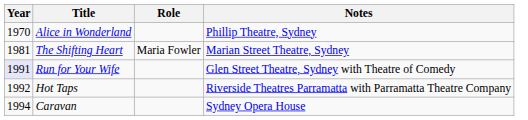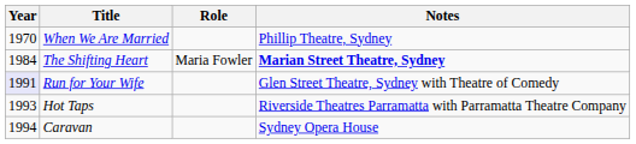 <table class= wikitable>
 <tr>
 <th>Year</th>
 <th>Title</th>
 <th>Role</th>
 <th>Notes</th>
 </tr>
 <tr>
 <td>1970</td>
-<td><em><a href='#'>Alice in Wonderland</a></em></td>
+<td><em><a href='#'>When We Are Married</a></em></td>
 <td></td>
 <td><a href='#'>Phillip Theatre, Sydney</a></td>
 </tr>
 <tr>
-<td>1981</td>
+<td>1984</td>
 <td><em><a href='#'>The Shifting Heart</a></em></td>
 <td>Maria Fowler</td>
-<td><a href='#'>Marian Street Theatre, Sydney</a></td>
+<td><strong><a href='#'>Marian Street Theatre, Sydney</a></strong></td>
 </tr>
 <tr>
 <td style="background: lavender;">1991</td>
 <td><em><a href='#'>Run for Your Wife</a></em></td>
 <td></td>
 <td><a href='#'>Glen Street Theatre, Sydney</a> with Theatre of Comedy</td>
 </tr>
 <tr>
-<td>1992</td>
+<td>1993</td>
 <td><em>Hot Taps</em></td>
 <td></td>
 <td><a href='#'>Riverside Theatres Parramatta</a> with Parramatta Theatre Company</td>
 </tr>
 <tr>
 <td>1994</td>
 <td><em>Caravan</em></td>
 <td></td>
 <td><a href='#'>Sydney Opera House</a></td>
 </tr>
 </table>
